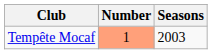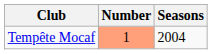 <table class="wikitable sortable">
 <tr>
 <th>Club</th>
 <th>Number</th>
 <th>Seasons</th>
 </tr>
 <tr>
 <td><a href='#'>Tempête Mocaf</a></td>
 <td style="background: lightsalmon; text-align:center">1</td>
-<td>2003</td>
+<td>2004</td>
 </tr>
 </table>
